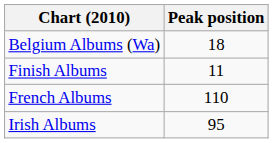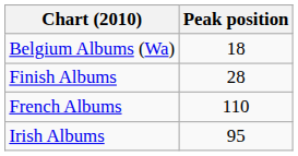 <table class="wikitable sortable">
 <tr>
 <th>Chart (2010)</th>
 <th>Peak position</th>
 </tr>
 <tr>
 <td><a href='#'>Belgium Albums</a> (<a href='#'>Wa</a>)</td>
 <td align="center">18</td>
 </tr>
 <tr>
 <td><a href='#'>Finish Albums</a></td>
-<td align="center">11</td>
+<td align="center">28</td>
 </tr>
 <tr>
 <td><a href='#'>French Albums</a></td>
 <td align="center">110</td>
 </tr>
 <tr>
 <td><a href='#'>Irish Albums</a></td>
 <td align="center">95</td>
 </tr>
 </table>
